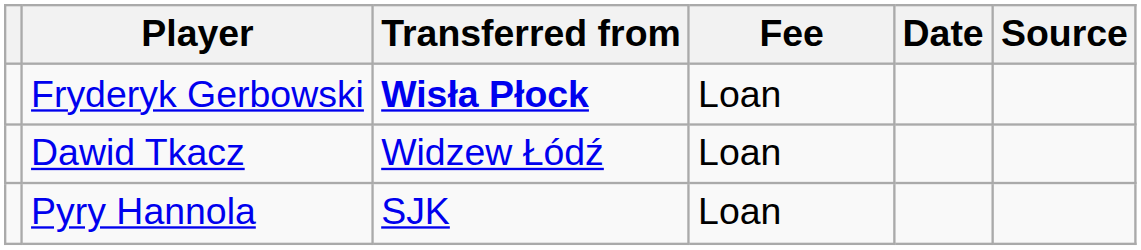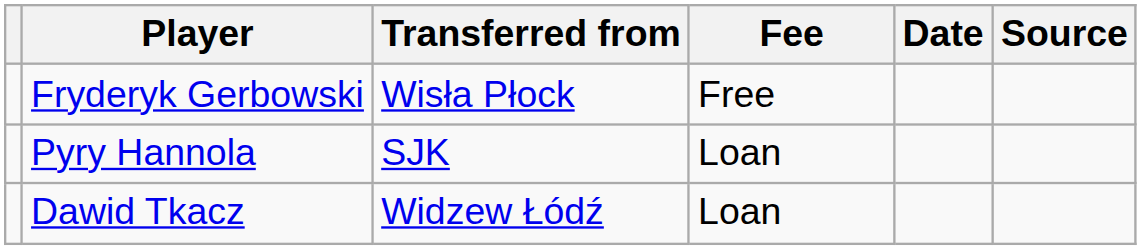 <table class="wikitable plainrowheaders sortable">
 <tr>
 <th></th>
 <th scope="col">Player</th>
 <th>Transferred from</th>
 <th style="width: 80px;">Fee</th>
 <th scope="col">Date</th>
 <th scope="col">Source</th>
 </tr>
 <tr>
 <td align="center"></td>
 <td> <a href='#'>Fryderyk Gerbowski</a></td>
-<td><strong> <a href='#'>Wisła Płock</a></strong></td>
+<td> <a href='#'>Wisła Płock</a></td>
+<td>Free</td>
+<td></td>
+<td></td>
+</tr>
+<tr>
+<td align="center"></td>
+<td> <a href='#'>Pyry Hannola</a></td>
+<td> <a href='#'>SJK</a></td>
 <td>Loan</td>
 <td></td>
 <td></td>
 </tr>
 <tr>
 <td align="center"></td>
 <td> <a href='#'>Dawid Tkacz</a></td>
 <td> <a href='#'>Widzew Łódź</a></td>
 <td>Loan</td>
 <td></td>
 <td></td>
 </tr>
-<tr>
-<td align="center"></td>
-<td> <a href='#'>Pyry Hannola</a></td>
-<td> <a href='#'>SJK</a></td>
-<td>Loan</td>
-<td></td>
-<td></td>
-</tr>
 </table>
